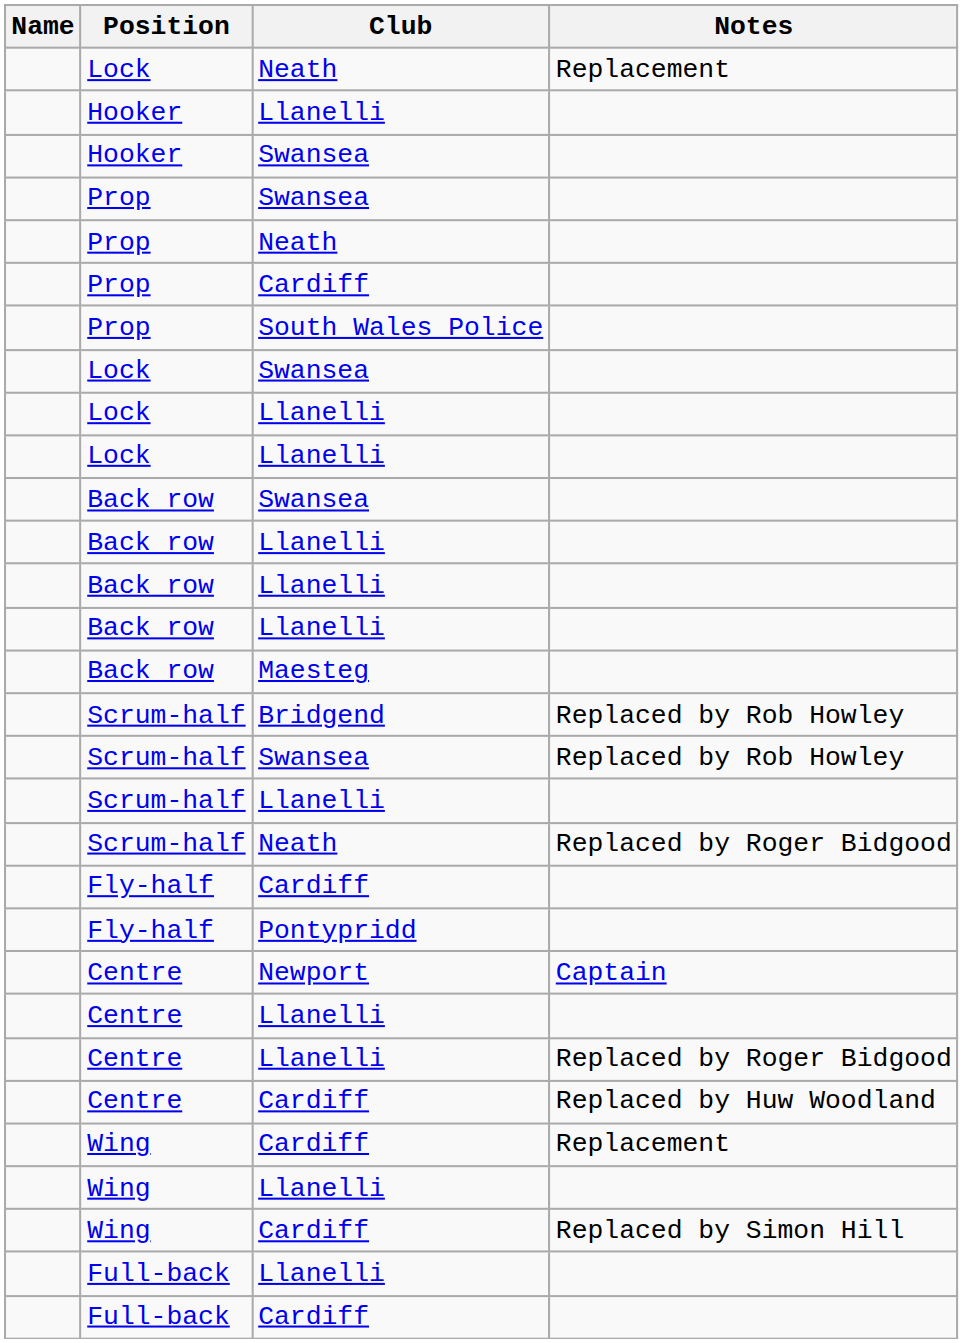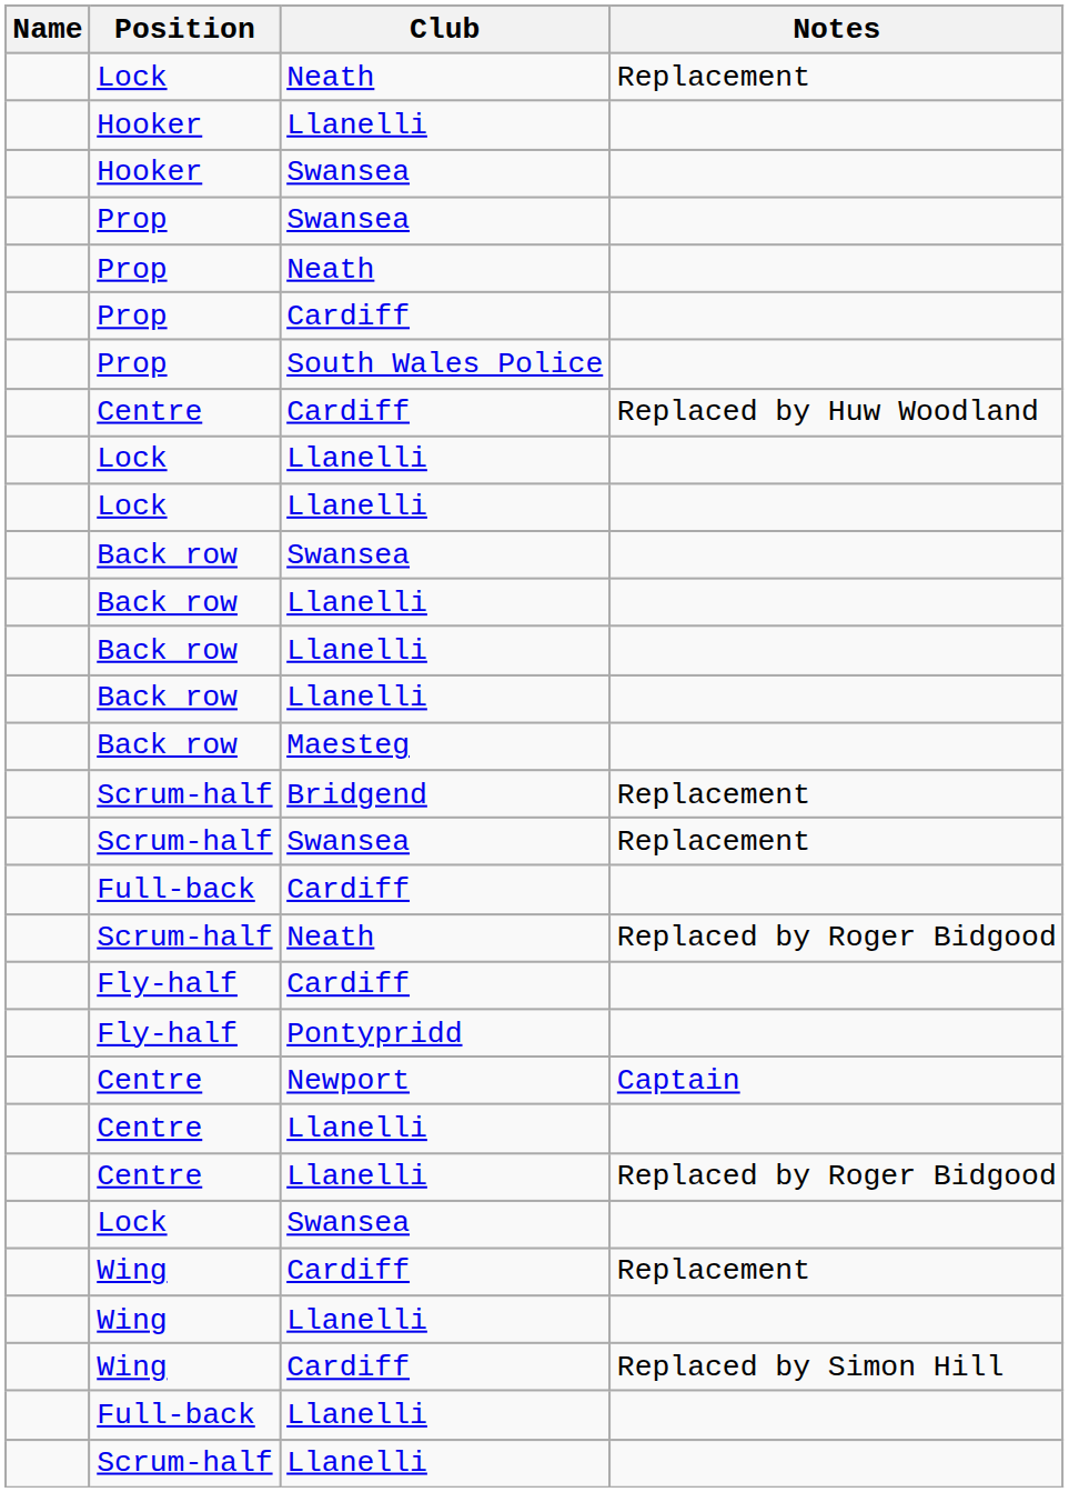 <table class="wikitable sortable">
 <tr>
 <th>Name</th>
 <th>Position</th>
 <th>Club</th>
 <th class="unsortable">Notes</th>
 </tr>
 <tr>
 <td></td>
 <td><a href='#'>Lock</a></td>
 <td><a href='#'>Neath</a></td>
 <td>Replacement</td>
 </tr>
 <tr>
 <td></td>
 <td><a href='#'>Hooker</a></td>
 <td><a href='#'>Llanelli</a></td>
 <td></td>
 </tr>
 <tr>
 <td></td>
 <td><a href='#'>Hooker</a></td>
 <td><a href='#'>Swansea</a></td>
 <td></td>
 </tr>
 <tr>
 <td></td>
 <td><a href='#'>Prop</a></td>
 <td><a href='#'>Swansea</a></td>
 <td></td>
 </tr>
 <tr>
 <td></td>
 <td><a href='#'>Prop</a></td>
 <td><a href='#'>Neath</a></td>
 <td></td>
 </tr>
 <tr>
 <td></td>
 <td><a href='#'>Prop</a></td>
 <td><a href='#'>Cardiff</a></td>
 <td></td>
 </tr>
 <tr>
 <td></td>
 <td><a href='#'>Prop</a></td>
 <td><a href='#'>South Wales Police</a></td>
 <td></td>
 </tr>
 <tr>
 <td></td>
-<td><a href='#'>Lock</a></td>
-<td><a href='#'>Swansea</a></td>
-<td></td>
+<td><a href='#'>Centre</a></td>
+<td><a href='#'>Cardiff</a></td>
+<td>Replaced by Huw Woodland</td>
 </tr>
 <tr>
 <td></td>
 <td><a href='#'>Lock</a></td>
 <td><a href='#'>Llanelli</a></td>
 <td></td>
 </tr>
 <tr>
 <td></td>
 <td><a href='#'>Lock</a></td>
 <td><a href='#'>Llanelli</a></td>
 <td></td>
 </tr>
 <tr>
 <td></td>
 <td><a href='#'>Back row</a></td>
 <td><a href='#'>Swansea</a></td>
 <td></td>
 </tr>
 <tr>
 <td></td>
 <td><a href='#'>Back row</a></td>
 <td><a href='#'>Llanelli</a></td>
 <td></td>
 </tr>
 <tr>
 <td></td>
 <td><a href='#'>Back row</a></td>
 <td><a href='#'>Llanelli</a></td>
 <td></td>
 </tr>
 <tr>
 <td></td>
 <td><a href='#'>Back row</a></td>
 <td><a href='#'>Llanelli</a></td>
 <td></td>
 </tr>
 <tr>
 <td></td>
 <td><a href='#'>Back row</a></td>
 <td><a href='#'>Maesteg</a></td>
 <td></td>
 </tr>
 <tr>
 <td></td>
 <td><a href='#'>Scrum-half</a></td>
 <td><a href='#'>Bridgend</a></td>
-<td>Replaced by Rob Howley</td>
+<td>Replacement</td>
 </tr>
 <tr>
 <td></td>
 <td><a href='#'>Scrum-half</a></td>
 <td><a href='#'>Swansea</a></td>
-<td>Replaced by Rob Howley</td>
+<td>Replacement</td>
 </tr>
 <tr>
 <td></td>
-<td><a href='#'>Scrum-half</a></td>
-<td><a href='#'>Llanelli</a></td>
+<td><a href='#'>Full-back</a></td>
+<td><a href='#'>Cardiff</a></td>
 <td></td>
 </tr>
 <tr>
 <td></td>
 <td><a href='#'>Scrum-half</a></td>
 <td><a href='#'>Neath</a></td>
 <td>Replaced by Roger Bidgood</td>
 </tr>
 <tr>
 <td></td>
 <td><a href='#'>Fly-half</a></td>
 <td><a href='#'>Cardiff</a></td>
 <td></td>
 </tr>
 <tr>
 <td></td>
 <td><a href='#'>Fly-half</a></td>
 <td><a href='#'>Pontypridd</a></td>
 <td></td>
 </tr>
 <tr>
 <td></td>
 <td><a href='#'>Centre</a></td>
 <td><a href='#'>Newport</a></td>
 <td><a href='#'>Captain</a></td>
 </tr>
 <tr>
 <td></td>
 <td><a href='#'>Centre</a></td>
 <td><a href='#'>Llanelli</a></td>
 <td></td>
 </tr>
 <tr>
 <td></td>
 <td><a href='#'>Centre</a></td>
 <td><a href='#'>Llanelli</a></td>
 <td>Replaced by Roger Bidgood</td>
 </tr>
 <tr>
 <td></td>
-<td><a href='#'>Centre</a></td>
-<td><a href='#'>Cardiff</a></td>
-<td>Replaced by Huw Woodland</td>
+<td><a href='#'>Lock</a></td>
+<td><a href='#'>Swansea</a></td>
+<td></td>
 </tr>
 <tr>
 <td></td>
 <td><a href='#'>Wing</a></td>
 <td><a href='#'>Cardiff</a></td>
 <td>Replacement</td>
 </tr>
 <tr>
 <td></td>
 <td><a href='#'>Wing</a></td>
 <td><a href='#'>Llanelli</a></td>
 <td></td>
 </tr>
 <tr>
 <td></td>
 <td><a href='#'>Wing</a></td>
 <td><a href='#'>Cardiff</a></td>
 <td>Replaced by Simon Hill</td>
 </tr>
 <tr>
 <td></td>
 <td><a href='#'>Full-back</a></td>
 <td><a href='#'>Llanelli</a></td>
 <td></td>
 </tr>
 <tr>
 <td></td>
-<td><a href='#'>Full-back</a></td>
-<td><a href='#'>Cardiff</a></td>
+<td><a href='#'>Scrum-half</a></td>
+<td><a href='#'>Llanelli</a></td>
 <td></td>
 </tr>
 </table>
